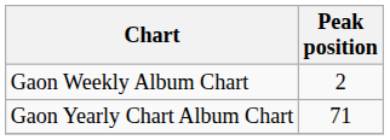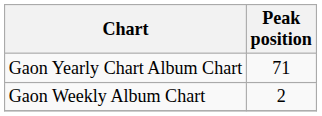 <table class="wikitable sortable">
 <tr>
 <th>Chart</th>
 <th>Peak<br>position</th>
 </tr>
 <tr>
+<td>Gaon Yearly Chart Album Chart</td>
+<td align=center>71</td>
+</tr>
+<tr>
 <td>Gaon Weekly Album Chart</td>
 <td align="center">2</td>
 </tr>
 <tr>
-<td>Gaon Yearly Chart Album Chart</td>
-<td align=center>71</td>
-</tr>
-<tr>
 </tr>
 </table>
